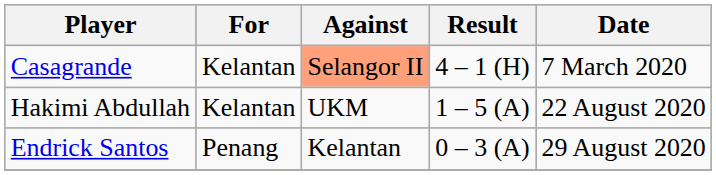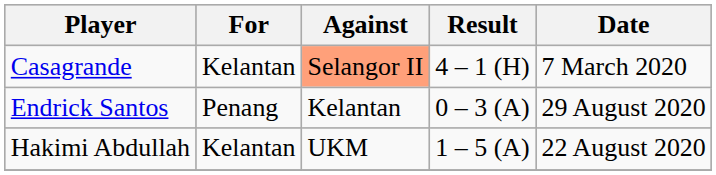 <table class="wikitable">
 <tr>
 <th>Player</th>
 <th>For</th>
 <th>Against</th>
 <th style="text-align:center">Result</th>
 <th>Date</th>
 </tr>
 <tr>
 <td> <a href='#'>Casagrande</a></td>
 <td>Kelantan</td>
 <td style="background: lightsalmon;">Selangor II</td>
 <td>4 – 1 (H)</td>
 <td>7 March 2020</td>
 </tr>
 <tr>
+<td> <a href='#'>Endrick Santos</a></td>
+<td>Penang</td>
+<td>Kelantan</td>
+<td>0 – 3 (A)</td>
+<td>29 August 2020</td>
+</tr>
+<tr>
 <td> Hakimi Abdullah</td>
 <td>Kelantan</td>
 <td>UKM</td>
 <td>1 – 5 (A)</td>
 <td>22 August 2020</td>
 </tr>
 <tr>
-<td> <a href='#'>Endrick Santos</a></td>
-<td>Penang</td>
-<td>Kelantan</td>
-<td>0 – 3 (A)</td>
-<td>29 August 2020</td>
-</tr>
-<tr>
 </tr>
 </table>
